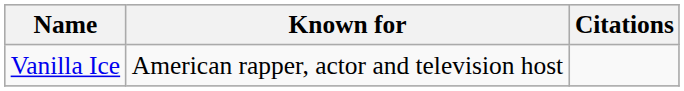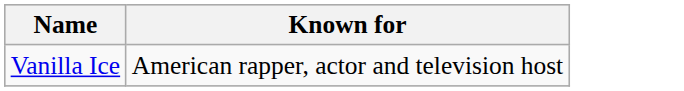 <table class="wikitable">
 <tr>
 <th>Name</th>
 <th>Known for</th>
-<th>Citations</th>
 </tr>
 <tr>
 <td><a href='#'>Vanilla Ice</a></td>
 <td>American rapper, actor and television host</td>
-<td></td>
 </tr>
 </table>
